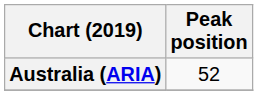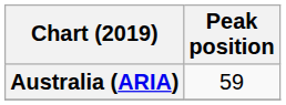 <table class="wikitable sortable plainrowheaders">
 <tr>
 <th scope="col">Chart (2019)</th>
 <th scope="col">Peak<br>position</th>
 </tr>
 <tr>
 <th scope="row">Australia (<a href='#'>ARIA</a>)</th>
-<td style="text-align:center;">52</td>
+<td style="text-align:center;">59</td>
 </tr>
 <tr>
 </tr>
 <tr>
 </tr>
 </table>
